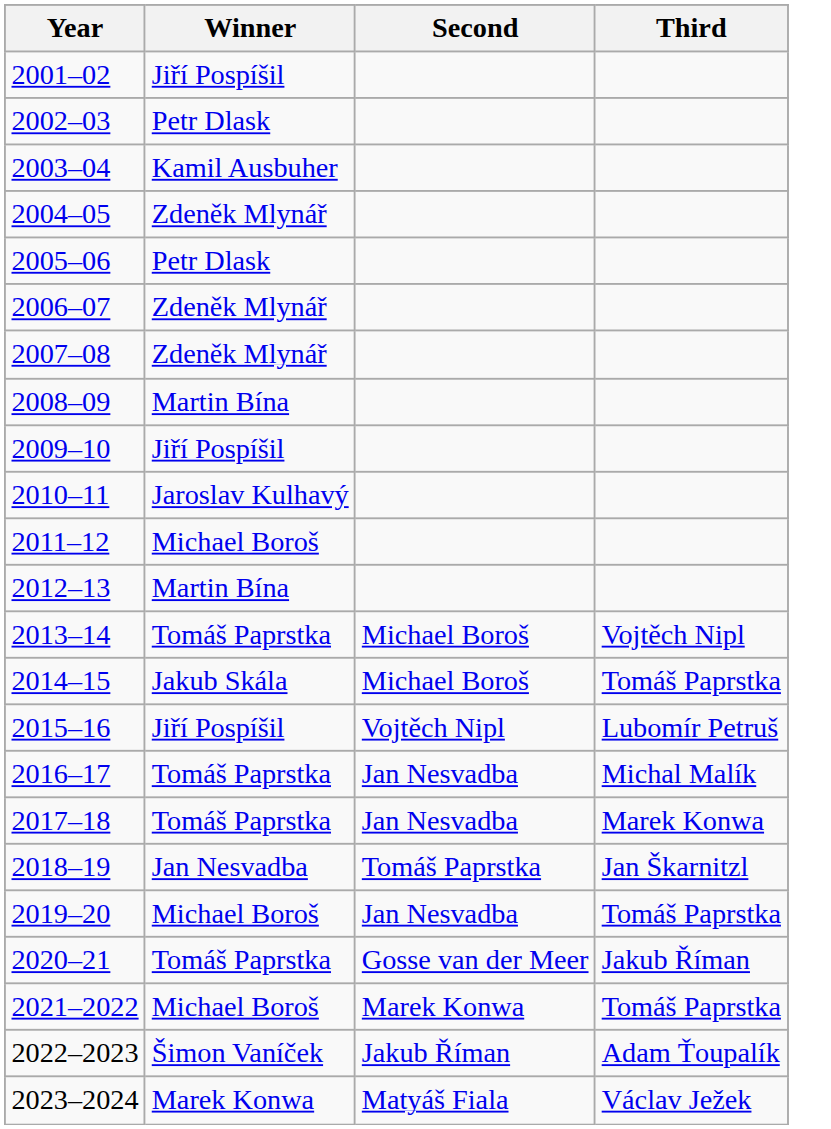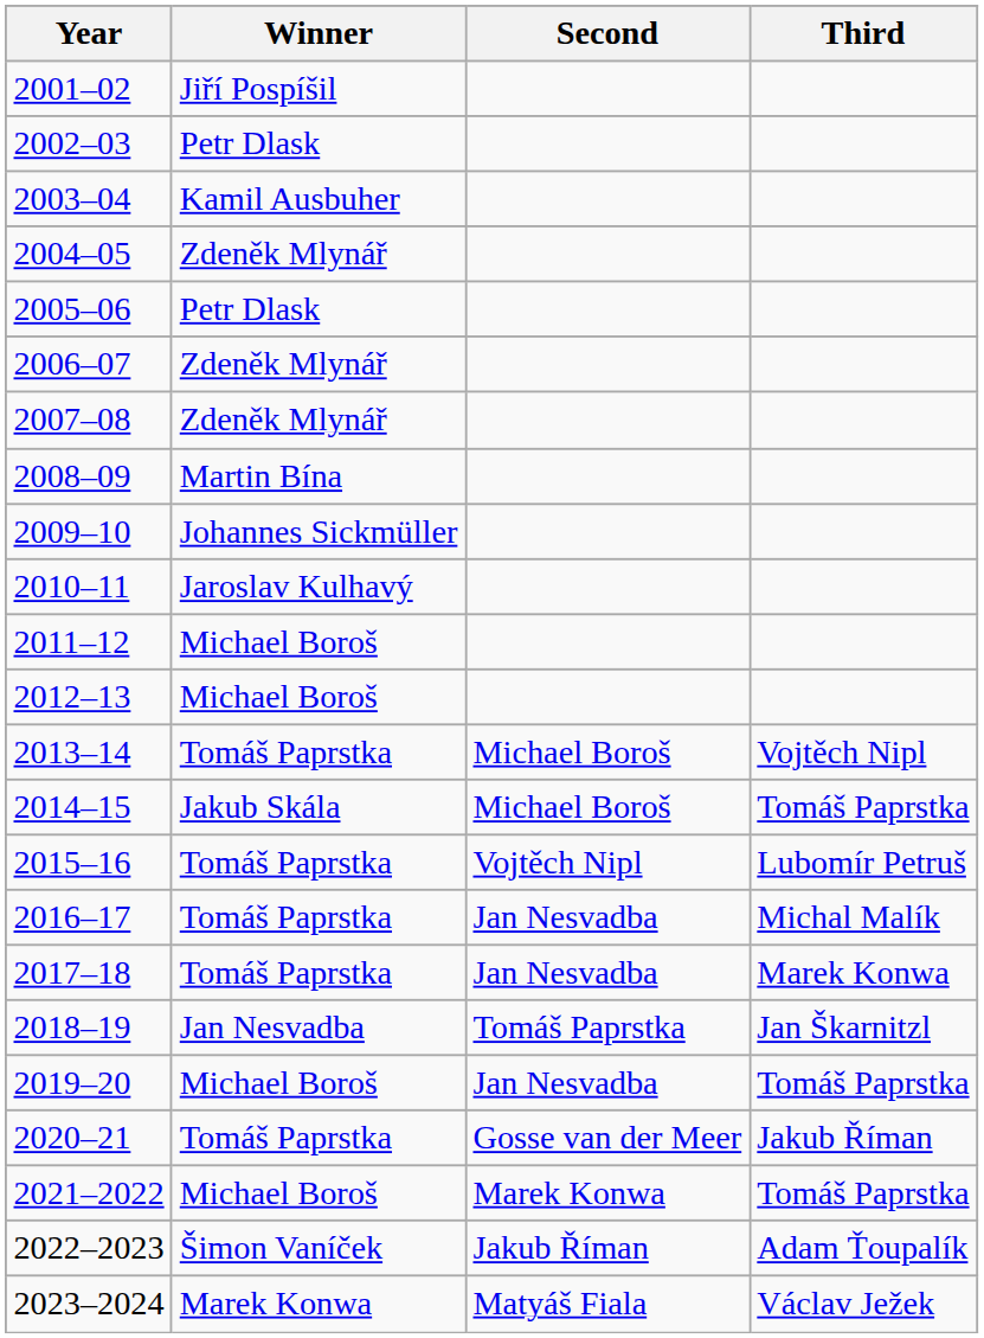 <table class="wikitable" style="font-size:95%">
 <tr>
 <th>Year</th>
 <th>Winner</th>
 <th>Second</th>
 <th>Third</th>
 </tr>
 <tr>
 <td><a href='#'>2001–02</a></td>
 <td> <a href='#'>Jiří Pospíšil</a></td>
 <td></td>
 <td></td>
 </tr>
 <tr>
 <td><a href='#'>2002–03</a></td>
 <td> <a href='#'>Petr Dlask</a></td>
 <td></td>
 <td></td>
 </tr>
 <tr>
 <td><a href='#'>2003–04</a></td>
 <td> <a href='#'>Kamil Ausbuher</a></td>
 <td></td>
 <td></td>
 </tr>
 <tr>
 <td><a href='#'>2004–05</a></td>
 <td> <a href='#'>Zdeněk Mlynář</a></td>
 <td></td>
 <td></td>
 </tr>
 <tr>
 <td><a href='#'>2005–06</a></td>
 <td> <a href='#'>Petr Dlask</a></td>
 <td></td>
 <td></td>
 </tr>
 <tr>
 <td><a href='#'>2006–07</a></td>
 <td> <a href='#'>Zdeněk Mlynář</a></td>
 <td></td>
 <td></td>
 </tr>
 <tr>
 <td><a href='#'>2007–08</a></td>
 <td> <a href='#'>Zdeněk Mlynář</a></td>
 <td></td>
 <td></td>
 </tr>
 <tr>
 <td><a href='#'>2008–09</a></td>
 <td> <a href='#'>Martin Bína</a></td>
 <td></td>
 <td></td>
 </tr>
 <tr>
 <td><a href='#'>2009–10</a></td>
-<td> <a href='#'>Jiří Pospíšil</a></td>
+<td> <a href='#'>Johannes Sickmüller</a></td>
 <td></td>
 <td></td>
 </tr>
 <tr>
 <td><a href='#'>2010–11</a></td>
 <td> <a href='#'>Jaroslav Kulhavý</a></td>
 <td></td>
 <td></td>
 </tr>
 <tr>
 <td><a href='#'>2011–12</a></td>
 <td> <a href='#'>Michael Boroš</a></td>
 <td></td>
 <td></td>
 </tr>
 <tr>
 <td><a href='#'>2012–13</a></td>
-<td> <a href='#'>Martin Bína</a></td>
+<td> <a href='#'>Michael Boroš</a></td>
 <td></td>
 <td></td>
 </tr>
 <tr>
 <td><a href='#'>2013–14</a></td>
 <td> <a href='#'>Tomáš Paprstka</a></td>
 <td> <a href='#'>Michael Boroš</a></td>
 <td> <a href='#'>Vojtěch Nipl</a></td>
 </tr>
 <tr>
 <td><a href='#'>2014–15</a></td>
 <td> <a href='#'>Jakub Skála</a></td>
 <td> <a href='#'>Michael Boroš</a></td>
 <td> <a href='#'>Tomáš Paprstka</a></td>
 </tr>
 <tr>
 <td><a href='#'>2015–16</a></td>
-<td> <a href='#'>Jiří Pospíšil</a></td>
+<td> <a href='#'>Tomáš Paprstka</a></td>
 <td> <a href='#'>Vojtěch Nipl</a></td>
 <td> <a href='#'>Lubomír Petruš</a></td>
 </tr>
 <tr>
 <td><a href='#'>2016–17</a></td>
 <td> <a href='#'>Tomáš Paprstka</a></td>
 <td> <a href='#'>Jan Nesvadba</a></td>
 <td> <a href='#'>Michal Malík</a></td>
 </tr>
 <tr>
 <td><a href='#'>2017–18</a></td>
 <td> <a href='#'>Tomáš Paprstka</a></td>
 <td> <a href='#'>Jan Nesvadba</a></td>
 <td> <a href='#'>Marek Konwa</a></td>
 </tr>
 <tr>
 <td><a href='#'>2018–19</a></td>
 <td> <a href='#'>Jan Nesvadba</a></td>
 <td> <a href='#'>Tomáš Paprstka</a></td>
 <td> <a href='#'>Jan Škarnitzl</a></td>
 </tr>
 <tr>
 <td><a href='#'>2019–20</a></td>
 <td> <a href='#'>Michael Boroš</a></td>
 <td> <a href='#'>Jan Nesvadba</a></td>
 <td> <a href='#'>Tomáš Paprstka</a></td>
 </tr>
 <tr>
 <td><a href='#'>2020–21</a></td>
 <td> <a href='#'>Tomáš Paprstka</a></td>
 <td> <a href='#'>Gosse van der Meer</a></td>
 <td> <a href='#'>Jakub Říman</a></td>
 </tr>
 <tr>
 <td><a href='#'>2021–2022</a></td>
 <td> <a href='#'>Michael Boroš</a></td>
 <td> <a href='#'>Marek Konwa</a></td>
 <td> <a href='#'>Tomáš Paprstka</a></td>
 </tr>
 <tr>
 <td>2022–2023</td>
 <td> <a href='#'>Šimon Vaníček</a></td>
 <td> <a href='#'>Jakub Říman</a></td>
 <td> <a href='#'>Adam Ťoupalík</a></td>
 </tr>
 <tr>
 <td>2023–2024</td>
 <td> <a href='#'>Marek Konwa</a></td>
 <td> <a href='#'>Matyáš Fiala</a></td>
 <td> <a href='#'>Václav Ježek</a></td>
 </tr>
 </table>
